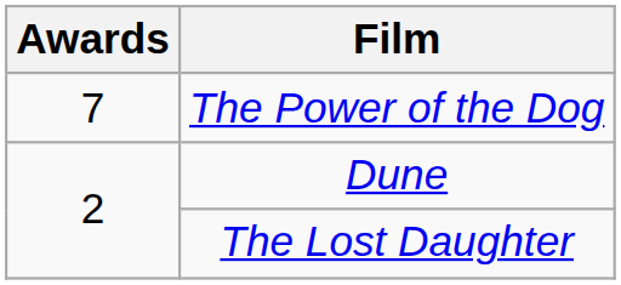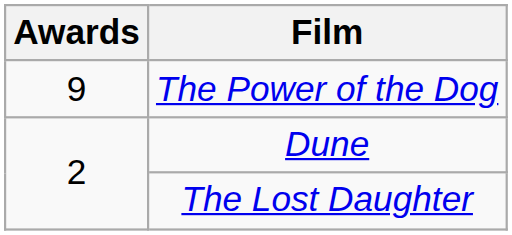 <table class="wikitable plainrowheaders" style="text-align:center;">
 <tr>
 <th scope="col" style="width: 55px;">Awards</th>
 <th scope="col" style="text-align:center;">Film</th>
 </tr>
 <tr>
-<td scope=row style="text-align:center">7</td>
+<td scope=row style="text-align:center">9</td>
 <td><em><a href='#'>The Power of the Dog</a></em></td>
 </tr>
 <tr>
 <td scope=row style="text-align:center" rowspan="2">2</td>
 <td><em><a href='#'>Dune</a></em></td>
 </tr>
 <tr>
 <td><em><a href='#'>The Lost Daughter</a></em></td>
 </tr>
 </table>
